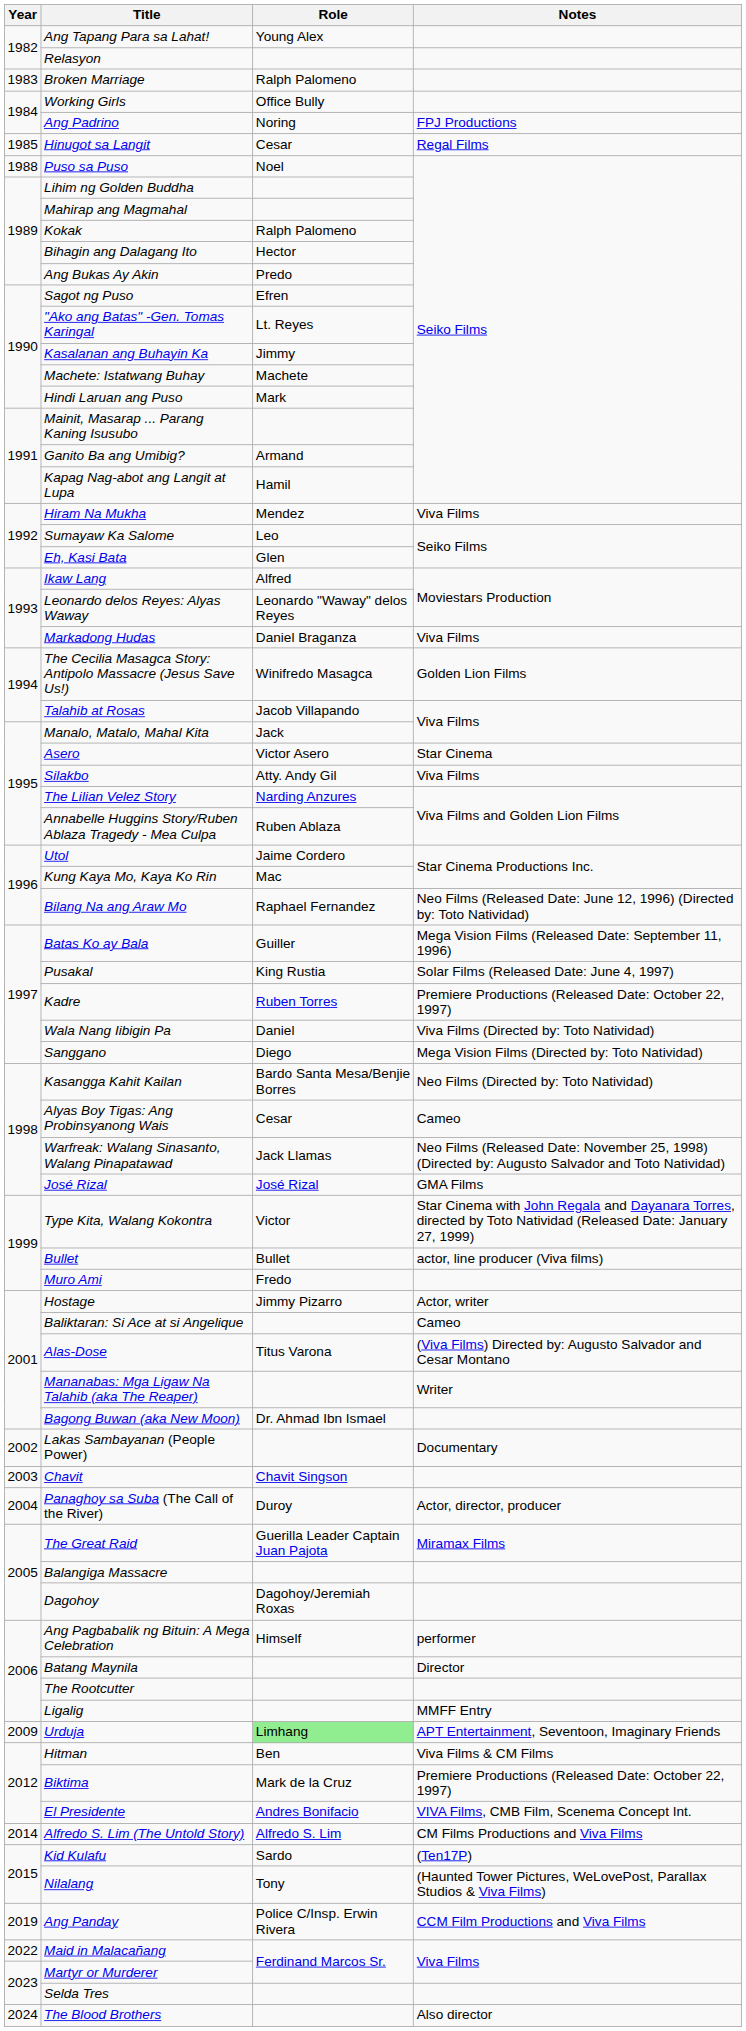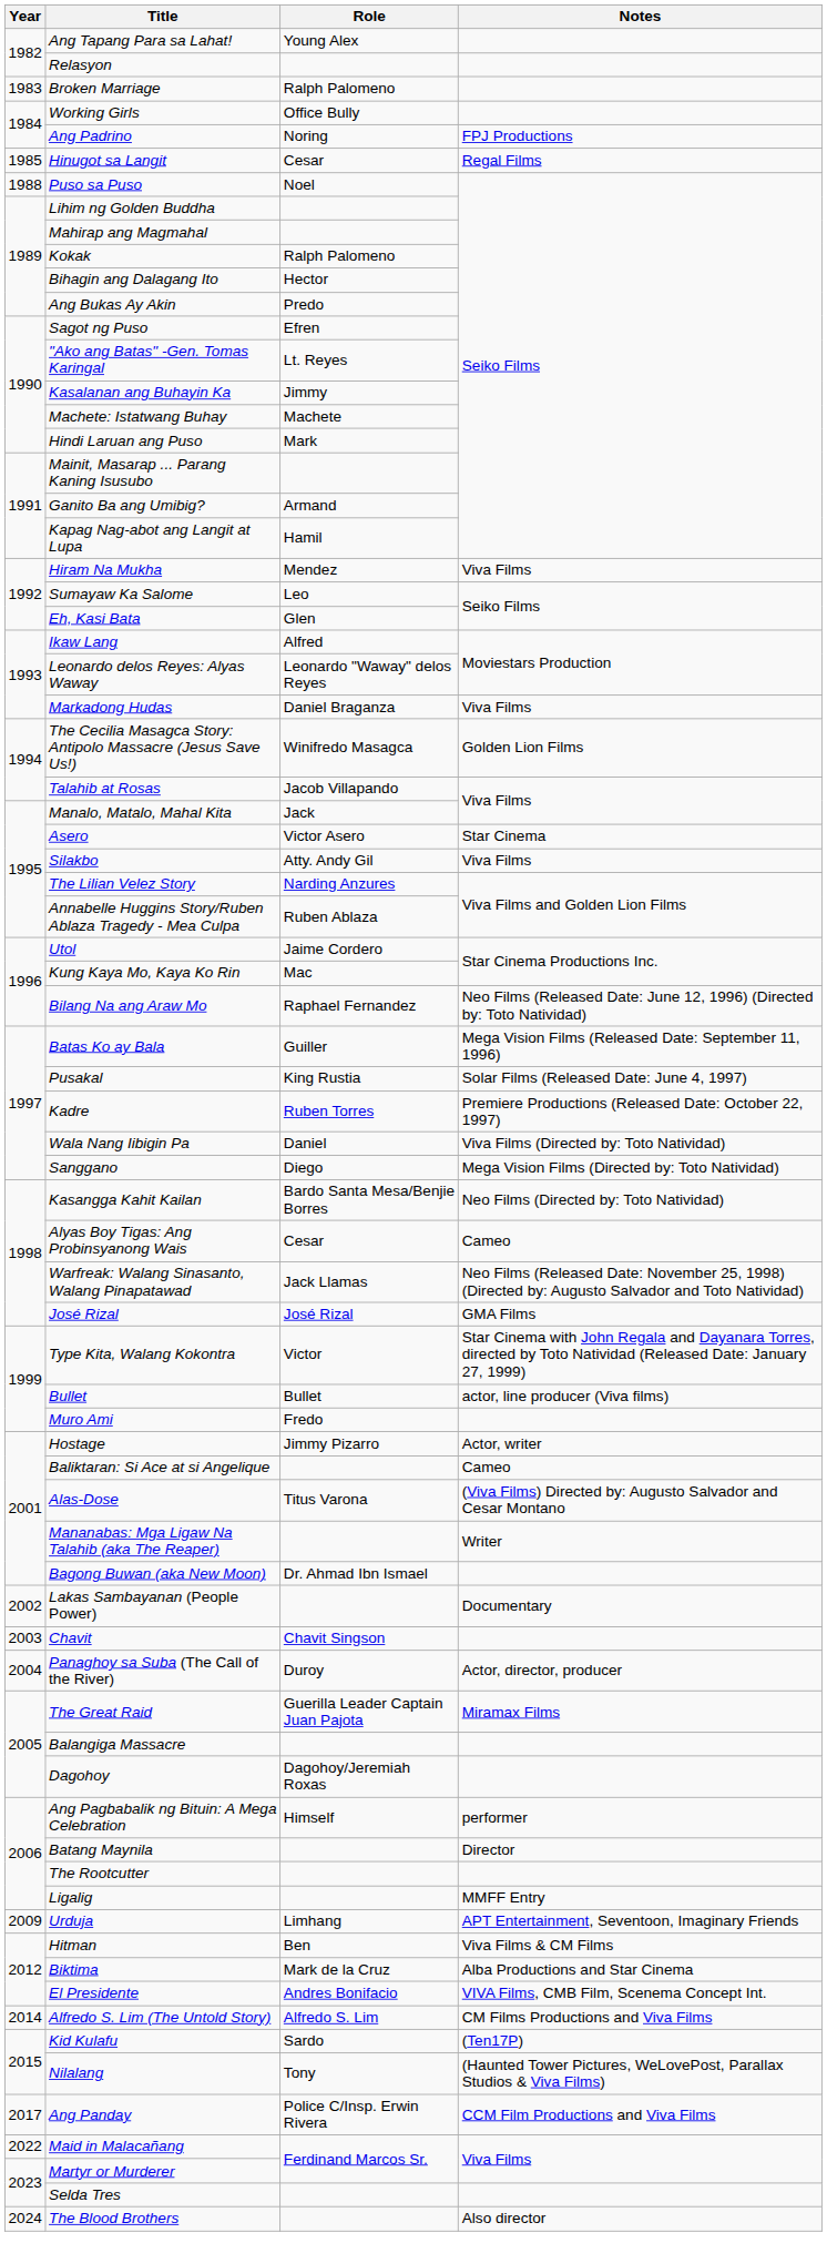 <table class="wikitable sortable">
 <tr>
 <th>Year</th>
 <th>Title</th>
 <th>Role</th>
 <th>Notes</th>
 </tr>
 <tr>
 <td rowspan="2">1982</td>
 <td><em>Ang Tapang Para sa Lahat!</em></td>
 <td>Young Alex</td>
 <td></td>
 </tr>
 <tr>
 <td><em>Relasyon</em></td>
 <td></td>
 <td></td>
 </tr>
 <tr>
 <td>1983</td>
 <td><em>Broken Marriage</em></td>
 <td>Ralph Palomeno</td>
 <td></td>
 </tr>
 <tr>
 <td rowspan="2">1984</td>
 <td><em>Working Girls</em></td>
 <td>Office Bully</td>
 <td></td>
 </tr>
 <tr>
 <td><em><a href='#'>Ang Padrino</a></em></td>
 <td>Noring</td>
 <td><a href='#'>FPJ Productions</a></td>
 </tr>
 <tr>
 <td>1985</td>
 <td><em><a href='#'>Hinugot sa Langit</a></em></td>
 <td>Cesar</td>
 <td><a href='#'>Regal Films</a></td>
 </tr>
 <tr>
 <td>1988</td>
 <td><em><a href='#'>Puso sa Puso</a></em></td>
 <td>Noel</td>
 <td rowspan="14"><a href='#'>Seiko Films</a></td>
 </tr>
 <tr>
 <td rowspan="5">1989</td>
 <td><em>Lihim ng Golden Buddha</em></td>
 </tr>
 <tr>
 <td><em>Mahirap ang Magmahal</em></td>
 <td></td>
 </tr>
 <tr>
 <td><em>Kokak</em></td>
 <td>Ralph Palomeno </td>
 </tr>
 <tr>
 <td><em>Bihagin ang Dalagang Ito</em></td>
 <td>Hector </td>
 </tr>
 <tr>
 <td><em>Ang Bukas Ay Akin</em></td>
 <td>Predo </td>
 </tr>
 <tr>
 <td rowspan="5">1990</td>
 <td><em>Sagot ng Puso</em></td>
 <td>Efren </td>
 </tr>
 <tr>
 <td><em><a href='#'>"Ako ang Batas" -Gen. Tomas Karingal</a></em></td>
 <td>Lt. Reyes </td>
 </tr>
 <tr>
 <td><em><a href='#'>Kasalanan ang Buhayin Ka</a></em></td>
 <td>Jimmy </td>
 </tr>
 <tr>
 <td><em>Machete: Istatwang Buhay</em></td>
 <td>Machete</td>
 </tr>
 <tr>
 <td><em>Hindi Laruan ang Puso</em></td>
 <td>Mark</td>
 </tr>
 <tr>
 <td rowspan="3">1991</td>
 <td><em>Mainit, Masarap ... Parang Kaning Isusubo</em></td>
 </tr>
 <tr>
 <td><em>Ganito Ba ang Umibig?</em></td>
 <td>Armand</td>
 </tr>
 <tr>
 <td><em>Kapag Nag-abot ang Langit at Lupa</em></td>
 <td>Hamil</td>
 </tr>
 <tr>
 <td rowspan="3">1992</td>
 <td><em><a href='#'>Hiram Na Mukha</a></em></td>
 <td>Mendez</td>
 <td>Viva Films</td>
 </tr>
 <tr>
 <td><em>Sumayaw Ka Salome</em></td>
 <td>Leo</td>
 <td rowspan="2">Seiko Films</td>
 </tr>
 <tr>
 <td><em><a href='#'>Eh, Kasi Bata</a></em></td>
 <td>Glen </td>
 </tr>
 <tr>
 <td rowspan="3">1993</td>
 <td><em><a href='#'>Ikaw Lang</a></em></td>
 <td>Alfred</td>
 <td rowspan="2">Moviestars Production</td>
 </tr>
 <tr>
 <td><em>Leonardo delos Reyes: Alyas Waway</em></td>
 <td>Leonardo "Waway" delos Reyes </td>
 </tr>
 <tr>
 <td><em><a href='#'>Markadong Hudas</a></em></td>
 <td>Daniel Braganza</td>
 <td>Viva Films</td>
 </tr>
 <tr>
 <td rowspan="2">1994</td>
 <td><em>The Cecilia Masagca Story: Antipolo Massacre (Jesus Save Us!)</em></td>
 <td>Winifredo Masagca</td>
 <td>Golden Lion Films</td>
 </tr>
 <tr>
 <td><em><a href='#'>Talahib at Rosas</a></em></td>
 <td>Jacob Villapando</td>
 <td rowspan="2">Viva Films</td>
 </tr>
 <tr>
 <td rowspan="5">1995</td>
 <td><em>Manalo, Matalo, Mahal Kita</em></td>
 <td>Jack</td>
 </tr>
 <tr>
 <td><em><a href='#'>Asero</a></em></td>
 <td>Victor Asero</td>
 <td>Star Cinema</td>
 </tr>
 <tr>
 <td><em><a href='#'>Silakbo</a></em></td>
 <td>Atty. Andy Gil</td>
 <td>Viva Films</td>
 </tr>
 <tr>
 <td><em><a href='#'>The Lilian Velez Story</a></em></td>
 <td><a href='#'>Narding Anzures</a></td>
 <td rowspan="2">Viva Films and Golden Lion Films</td>
 </tr>
 <tr>
 <td><em>Annabelle Huggins Story/Ruben Ablaza Tragedy - Mea Culpa</em></td>
 <td>Ruben Ablaza</td>
 </tr>
 <tr>
 <td rowspan="3">1996</td>
 <td><em><a href='#'>Utol</a></em></td>
 <td>Jaime Cordero</td>
 <td rowspan="2">Star Cinema Productions Inc.</td>
 </tr>
 <tr>
 <td><em>Kung Kaya Mo, Kaya Ko Rin</em></td>
 <td>Mac</td>
 </tr>
 <tr>
 <td><em><a href='#'>Bilang Na ang Araw Mo</a></em></td>
 <td>Raphael Fernandez</td>
 <td>Neo Films (Released Date: June 12, 1996) (Directed by: Toto Natividad)</td>
 </tr>
 <tr>
 <td rowspan="5">1997</td>
 <td><em><a href='#'>Batas Ko ay Bala</a></em></td>
 <td>Guiller</td>
 <td>Mega Vision Films (Released Date: September 11, 1996)</td>
 </tr>
 <tr>
 <td><em>Pusakal</em></td>
 <td>King Rustia</td>
 <td>Solar Films (Released Date: June 4, 1997)</td>
 </tr>
 <tr>
 <td><em>Kadre</em></td>
 <td><a href='#'>Ruben Torres</a></td>
 <td>Premiere Productions (Released Date: October 22, 1997)</td>
 </tr>
 <tr>
 <td><em>Wala Nang Iibigin Pa</em></td>
 <td>Daniel</td>
 <td>Viva Films (Directed by: Toto Natividad)</td>
 </tr>
 <tr>
 <td><em>Sanggano</em></td>
 <td>Diego</td>
 <td>Mega Vision Films  (Directed by: Toto Natividad)</td>
 </tr>
 <tr>
 <td rowspan="4">1998</td>
 <td><em>Kasangga Kahit Kailan</em></td>
 <td>Bardo Santa Mesa/Benjie Borres</td>
 <td>Neo Films  (Directed by: Toto Natividad)</td>
 </tr>
 <tr>
 <td><em>Alyas Boy Tigas: Ang Probinsyanong Wais</em></td>
 <td>Cesar</td>
 <td>Cameo</td>
 </tr>
 <tr>
 <td><em>Warfreak: Walang Sinasanto, Walang Pinapatawad</em></td>
 <td>Jack Llamas</td>
 <td>Neo Films (Released Date: November 25, 1998) (Directed by: Augusto Salvador and Toto Natividad)</td>
 </tr>
 <tr>
 <td><em><a href='#'>José Rizal</a></em></td>
 <td><a href='#'>José Rizal</a></td>
 <td>GMA Films</td>
 </tr>
 <tr>
 <td rowspan="3">1999</td>
 <td><em>Type Kita, Walang Kokontra</em></td>
 <td>Victor</td>
 <td>Star Cinema with <a href='#'>John Regala</a> and <a href='#'>Dayanara Torres</a>, directed by Toto Natividad (Released Date: January 27, 1999)</td>
 </tr>
 <tr>
 <td><em><a href='#'>Bullet</a></em></td>
 <td>Bullet</td>
 <td>actor, line producer (Viva films)</td>
 </tr>
 <tr>
 <td><em><a href='#'>Muro Ami</a></em></td>
 <td>Fredo</td>
 <td></td>
 </tr>
 <tr>
 <td rowspan="5">2001</td>
 <td><em>Hostage</em></td>
 <td>Jimmy Pizarro</td>
 <td>Actor, writer</td>
 </tr>
 <tr>
 <td><em>Baliktaran: Si Ace at si Angelique</em></td>
 <td></td>
 <td>Cameo</td>
 </tr>
 <tr>
 <td><em><a href='#'>Alas-Dose</a></em></td>
 <td>Titus Varona</td>
 <td>(<a href='#'>Viva Films</a>) Directed by: Augusto Salvador and Cesar Montano</td>
 </tr>
 <tr>
 <td><em><a href='#'>Mananabas: Mga Ligaw Na Talahib (aka The Reaper)</a></em></td>
 <td></td>
 <td>Writer</td>
 </tr>
 <tr>
 <td><em><a href='#'>Bagong Buwan (aka New Moon)</a></em></td>
 <td>Dr. Ahmad Ibn Ismael</td>
 <td></td>
 </tr>
 <tr>
 <td>2002</td>
 <td><em>Lakas Sambayanan</em> (People Power)</td>
 <td></td>
 <td>Documentary</td>
 </tr>
 <tr>
 <td>2003</td>
 <td><em><a href='#'>Chavit</a></em></td>
 <td><a href='#'>Chavit Singson</a></td>
 <td></td>
 </tr>
 <tr>
 <td>2004</td>
 <td><em><a href='#'>Panaghoy sa Suba</a></em> (The Call of the River)</td>
 <td>Duroy</td>
 <td>Actor, director, producer</td>
 </tr>
 <tr>
 <td rowspan="3">2005</td>
 <td><em><a href='#'>The Great Raid</a></em></td>
 <td>Guerilla Leader Captain <a href='#'>Juan Pajota</a></td>
 <td><a href='#'>Miramax Films</a></td>
 </tr>
 <tr>
 <td><em>Balangiga Massacre</em></td>
 <td></td>
 <td></td>
 </tr>
 <tr>
 <td><em>Dagohoy</em></td>
 <td>Dagohoy/Jeremiah Roxas</td>
 <td></td>
 </tr>
 <tr>
 <td rowspan="4">2006</td>
 <td><em>Ang Pagbabalik ng Bituin: A Mega Celebration</em></td>
 <td>Himself</td>
 <td>performer</td>
 </tr>
 <tr>
 <td><em>Batang Maynila</em></td>
 <td></td>
 <td>Director</td>
 </tr>
 <tr>
 <td><em>The Rootcutter</em></td>
 <td></td>
 </tr>
 <tr>
 <td><em>Ligalig</em></td>
 <td></td>
 <td>MMFF Entry</td>
 </tr>
 <tr>
 <td>2009</td>
 <td><em><a href='#'>Urduja</a></em></td>
-<td style="background: lightgreen;">Limhang</td>
+<td>Limhang</td>
 <td><a href='#'>APT Entertainment</a>, Seventoon, Imaginary Friends</td>
 </tr>
 <tr>
 <td rowspan="3">2012</td>
 <td><em>Hitman</em></td>
 <td>Ben</td>
 <td>Viva Films & CM Films</td>
 </tr>
 <tr>
 <td><em><a href='#'>Biktima</a></em></td>
 <td>Mark de la Cruz</td>
-<td>Premiere Productions (Released Date: October 22, 1997)</td>
+<td>Alba Productions and Star Cinema</td>
 </tr>
 <tr>
 <td><em><a href='#'>El Presidente</a></em></td>
 <td><a href='#'>Andres Bonifacio</a></td>
 <td><a href='#'>VIVA Films</a>, CMB Film, Scenema Concept Int.</td>
 </tr>
 <tr>
 <td>2014</td>
 <td><em><a href='#'>Alfredo S. Lim (The Untold Story)</a></em></td>
 <td><a href='#'>Alfredo S. Lim</a></td>
 <td>CM Films Productions and <a href='#'>Viva Films</a></td>
 </tr>
 <tr>
 <td rowspan="2">2015</td>
 <td><em><a href='#'>Kid Kulafu</a></em></td>
 <td>Sardo</td>
 <td>(<a href='#'>Ten17P</a>)</td>
 </tr>
 <tr>
 <td><em><a href='#'>Nilalang</a></em></td>
 <td>Tony</td>
 <td>(Haunted Tower Pictures, WeLovePost, Parallax Studios & <a href='#'>Viva Films</a>)</td>
 </tr>
 <tr>
-<td>2019</td>
+<td>2017</td>
 <td><em><a href='#'>Ang Panday</a></em></td>
 <td>Police C/Insp. Erwin Rivera</td>
 <td><a href='#'>CCM Film Productions</a> and <a href='#'>Viva Films</a></td>
 </tr>
 <tr>
 <td>2022</td>
 <td><em><a href='#'>Maid in Malacañang</a></em></td>
 <td rowspan="2"><a href='#'>Ferdinand Marcos Sr.</a></td>
 <td rowspan="2"><a href='#'>Viva Films</a></td>
 </tr>
 <tr>
 <td rowspan="2">2023</td>
 <td><em><a href='#'>Martyr or Murderer</a></em></td>
 </tr>
 <tr>
 <td><em>Selda Tres</em></td>
 <td></td>
 <td></td>
 </tr>
 <tr>
 <td>2024</td>
 <td><em><a href='#'>The Blood Brothers</a></em></td>
 <td></td>
 <td>Also director </td>
 </tr>
 </table>
